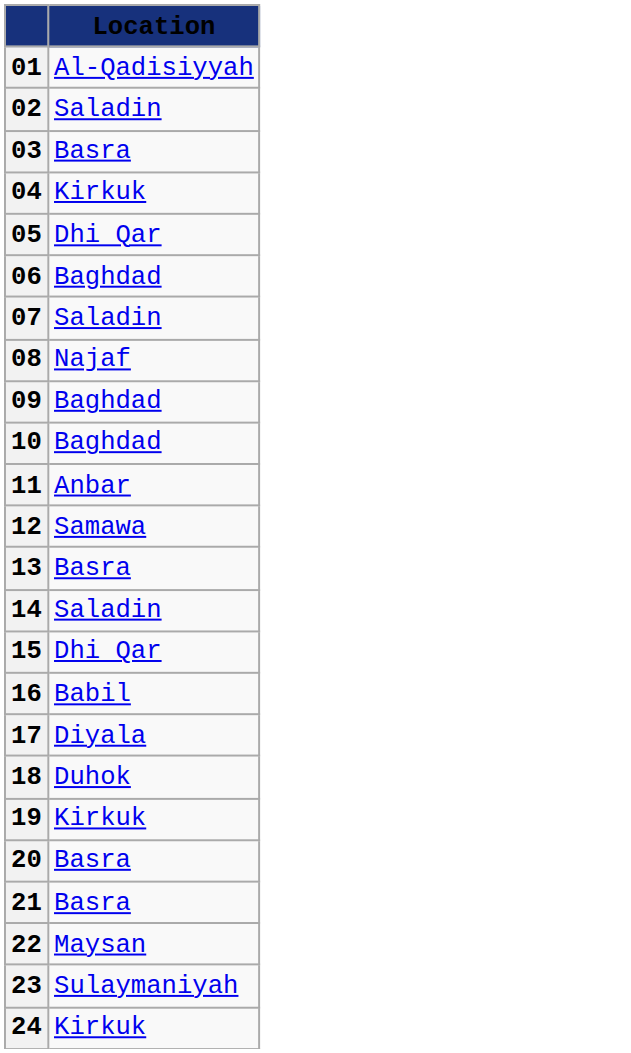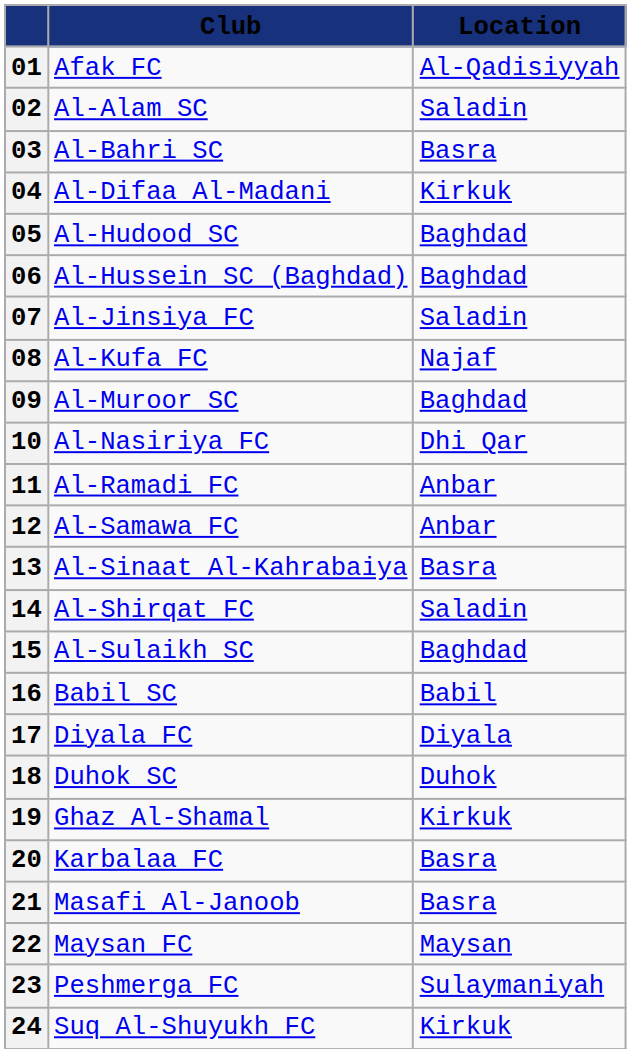 <table class="wikitable sortable" style="text-align:left">
 <tr>
 <th style="background:#17317c;"></th>
+<th style="background:#17317c;"><span>Club</span></th>
 <th style="background:#17317c;"><span>Location</span></th>
 </tr>
 <tr>
 <th>01</th>
+<td><a href='#'>Afak FC</a></td>
 <td><a href='#'>Al-Qadisiyyah</a></td>
 </tr>
 <tr>
 <th>02</th>
+<td><a href='#'>Al-Alam SC</a></td>
 <td><a href='#'>Saladin</a></td>
 </tr>
 <tr>
 <th>03</th>
+<td><a href='#'>Al-Bahri SC</a></td>
 <td><a href='#'>Basra</a></td>
 </tr>
 <tr>
 <th>04</th>
+<td><a href='#'>Al-Difaa Al-Madani</a></td>
 <td><a href='#'>Kirkuk</a></td>
 </tr>
 <tr>
 <th>05</th>
-<td><a href='#'>Dhi Qar</a></td>
+<td><a href='#'>Al-Hudood SC</a></td>
+<td><a href='#'>Baghdad</a></td>
 </tr>
 <tr>
 <th>06</th>
+<td><a href='#'>Al-Hussein SC (Baghdad)</a></td>
 <td><a href='#'>Baghdad</a></td>
 </tr>
 <tr>
 <th>07</th>
+<td><a href='#'>Al-Jinsiya FC</a></td>
 <td><a href='#'>Saladin</a></td>
 </tr>
 <tr>
 <th>08</th>
+<td><a href='#'>Al-Kufa FC</a></td>
 <td><a href='#'>Najaf</a></td>
 </tr>
 <tr>
 <th>09</th>
+<td><a href='#'>Al-Muroor SC</a></td>
 <td><a href='#'>Baghdad</a></td>
 </tr>
 <tr>
 <th>10</th>
-<td><a href='#'>Baghdad</a></td>
+<td><a href='#'>Al-Nasiriya FC</a></td>
+<td><a href='#'>Dhi Qar</a></td>
 </tr>
 <tr>
 <th>11</th>
+<td><a href='#'>Al-Ramadi FC</a></td>
 <td><a href='#'>Anbar</a></td>
 </tr>
 <tr>
 <th>12</th>
-<td><a href='#'>Samawa</a></td>
+<td><a href='#'>Al-Samawa FC</a></td>
+<td><a href='#'>Anbar</a></td>
 </tr>
 <tr>
 <th>13</th>
+<td><a href='#'>Al-Sinaat Al-Kahrabaiya</a></td>
 <td><a href='#'>Basra</a></td>
 </tr>
 <tr>
 <th>14</th>
+<td><a href='#'>Al-Shirqat FC</a></td>
 <td><a href='#'>Saladin</a></td>
 </tr>
 <tr>
 <th>15</th>
-<td><a href='#'>Dhi Qar</a></td>
+<td><a href='#'>Al-Sulaikh SC</a></td>
+<td><a href='#'>Baghdad</a></td>
 </tr>
 <tr>
 <th>16</th>
+<td><a href='#'>Babil SC</a></td>
 <td><a href='#'>Babil</a></td>
 </tr>
 <tr>
 <th>17</th>
+<td><a href='#'>Diyala FC</a></td>
 <td><a href='#'>Diyala</a></td>
 </tr>
 <tr>
 <th>18</th>
+<td><a href='#'>Duhok SC</a></td>
 <td><a href='#'>Duhok</a></td>
 </tr>
 <tr>
 <th>19</th>
+<td><a href='#'>Ghaz Al-Shamal</a></td>
 <td><a href='#'>Kirkuk</a></td>
 </tr>
 <tr>
 <th>20</th>
+<td><a href='#'>Karbalaa FC</a></td>
 <td><a href='#'>Basra</a></td>
 </tr>
 <tr>
 <th>21</th>
+<td><a href='#'>Masafi Al-Janoob</a></td>
 <td><a href='#'>Basra</a></td>
 </tr>
 <tr>
 <th>22</th>
+<td><a href='#'>Maysan FC</a></td>
 <td><a href='#'>Maysan</a></td>
 </tr>
 <tr>
 <th>23</th>
+<td><a href='#'>Peshmerga FC</a></td>
 <td><a href='#'>Sulaymaniyah</a></td>
 </tr>
 <tr>
 <th>24</th>
+<td><a href='#'>Suq Al-Shuyukh FC</a></td>
 <td><a href='#'>Kirkuk</a></td>
 </tr>
 </table>
